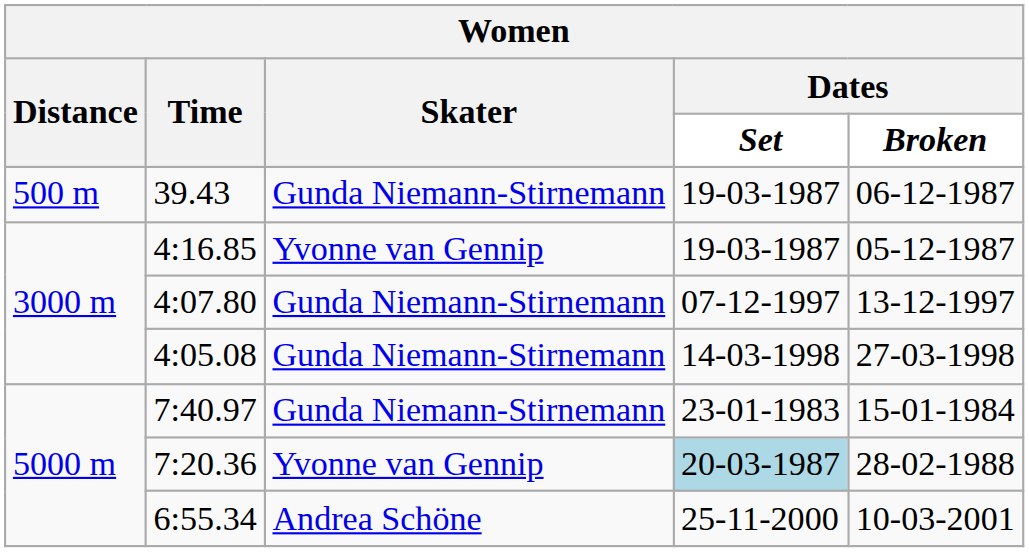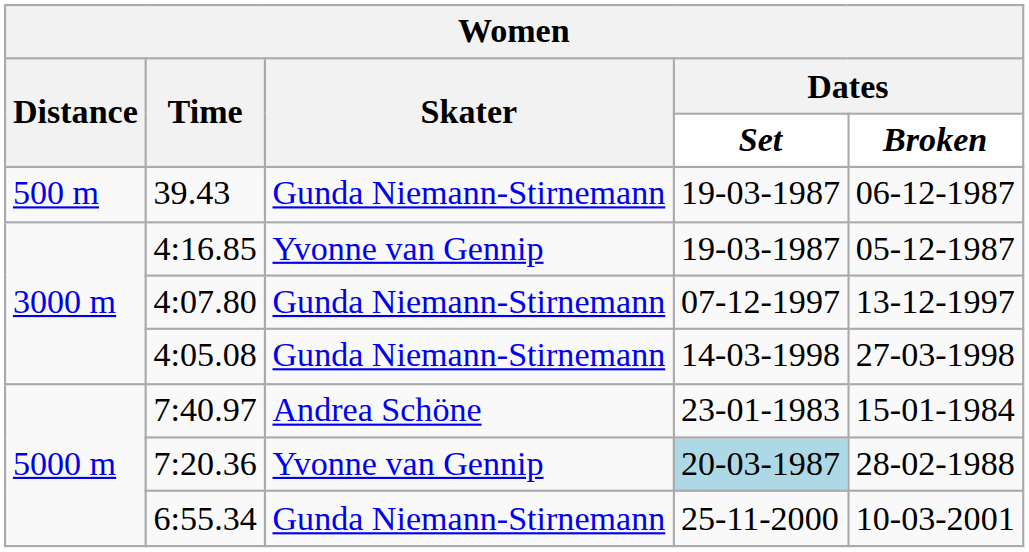 <table class="wikitable">
 <tr>
 <th colspan="5">Women</th>
 </tr>
 <tr>
 <th rowspan="2">Distance</th>
 <th rowspan="2">Time</th>
 <th rowspan="2">Skater</th>
 <th colspan="2">Dates</th>
 </tr>
 <tr>
 <th style="background-color: #ffffff;"><em>Set</em></th>
 <th style="background-color: #ffffff;"><em>Broken</em></th>
 </tr>
 <tr>
 <td><a href='#'>500 m</a></td>
 <td>39.43</td>
 <td> <a href='#'>Gunda Niemann-Stirnemann</a></td>
 <td>19-03-1987</td>
 <td>06-12-1987</td>
 </tr>
 <tr>
 <td rowspan="3"><a href='#'>3000 m</a></td>
 <td>4:16.85</td>
 <td> <a href='#'>Yvonne van Gennip</a></td>
 <td>19-03-1987</td>
 <td>05-12-1987</td>
 </tr>
 <tr>
 <td>4:07.80</td>
 <td> <a href='#'>Gunda Niemann-Stirnemann</a></td>
 <td>07-12-1997</td>
 <td>13-12-1997</td>
 </tr>
 <tr>
 <td>4:05.08</td>
 <td> <a href='#'>Gunda Niemann-Stirnemann</a></td>
 <td>14-03-1998</td>
 <td>27-03-1998</td>
 </tr>
 <tr>
 <td rowspan="3"><a href='#'>5000 m</a></td>
 <td>7:40.97</td>
-<td> <a href='#'>Gunda Niemann-Stirnemann</a></td>
+<td> <a href='#'>Andrea Schöne</a></td>
 <td>23-01-1983</td>
 <td>15-01-1984</td>
 </tr>
 <tr>
 <td>7:20.36</td>
 <td> <a href='#'>Yvonne van Gennip</a></td>
 <td style="background: lightblue;">20-03-1987</td>
 <td>28-02-1988</td>
 </tr>
 <tr>
 <td>6:55.34</td>
-<td> <a href='#'>Andrea Schöne</a></td>
+<td> <a href='#'>Gunda Niemann-Stirnemann</a></td>
 <td>25-11-2000</td>
 <td>10-03-2001</td>
 </tr>
 </table>
